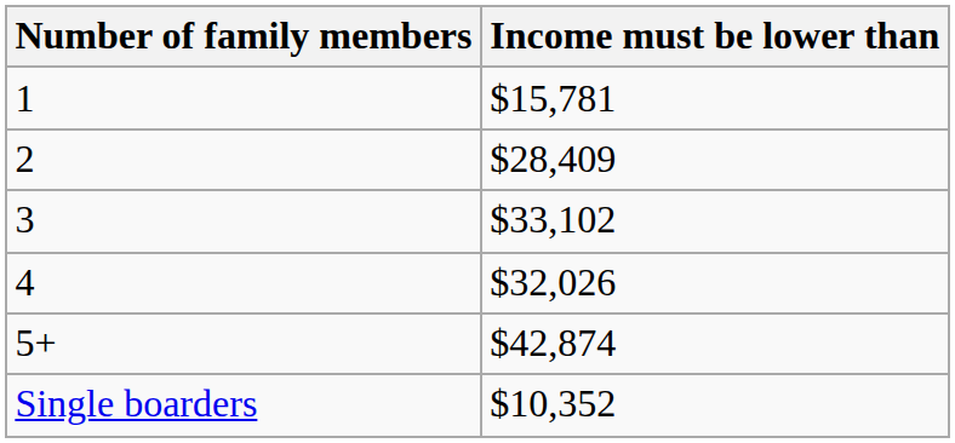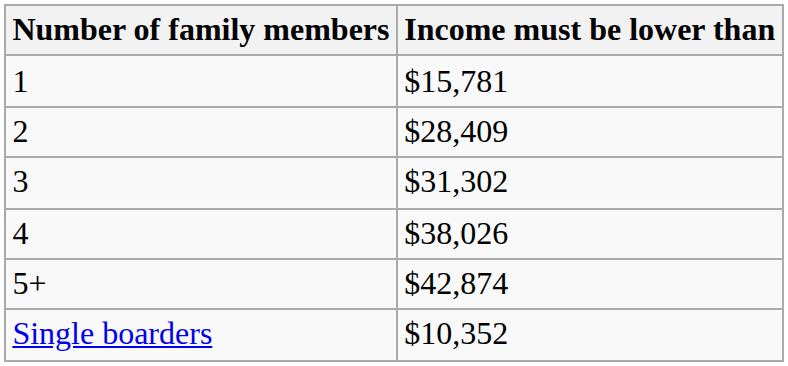 <table class="wikitable">
 <tr>
 <th scope="col">Number of family members</th>
 <th scope="col">Income must be lower than</th>
 </tr>
 <tr>
 <td>1</td>
 <td>$15,781</td>
 </tr>
 <tr>
 <td>2</td>
 <td>$28,409</td>
 </tr>
 <tr>
 <td>3</td>
-<td>$33,102</td>
+<td>$31,302</td>
 </tr>
 <tr>
 <td>4</td>
-<td>$32,026</td>
+<td>$38,026</td>
 </tr>
 <tr>
 <td>5+</td>
 <td>$42,874</td>
 </tr>
 <tr>
 <td><a href='#'>Single boarders</a></td>
 <td>$10,352</td>
 </tr>
 </table>
